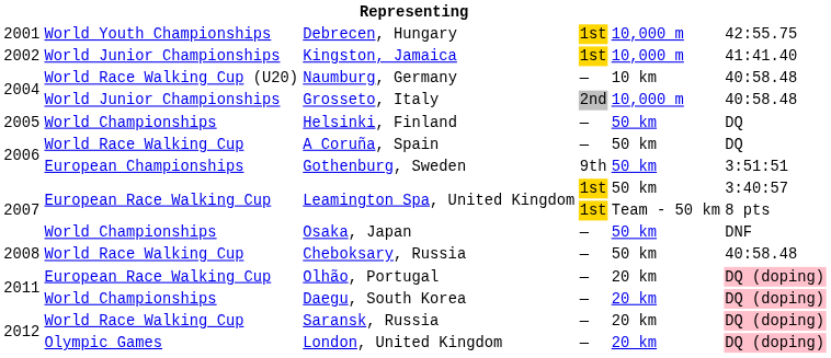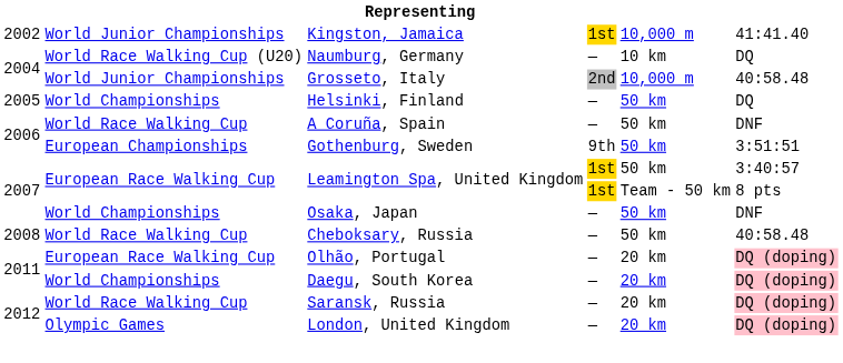 <table>
 <tr>
 <th colspan="6">Representing </th>
-</tr>
-<tr>
-<td>2001</td>
-<td><a href='#'>World Youth Championships</a></td>
-<td><a href='#'>Debrecen</a>, Hungary</td>
-<td bgcolor=gold>1st</td>
-<td><a href='#'>10,000 m</a></td>
-<td>42:55.75</td>
 </tr>
 <tr>
 <td>2002</td>
 <td><a href='#'>World Junior Championships</a></td>
 <td><a href='#'>Kingston, Jamaica</a></td>
 <td bgcolor="gold">1st</td>
 <td><a href='#'>10,000 m</a></td>
 <td>41:41.40</td>
 </tr>
 <tr>
 <td rowspan=2>2004</td>
 <td><a href='#'>World Race Walking Cup</a> (U20)</td>
 <td><a href='#'>Naumburg</a>, Germany</td>
 <td>—</td>
 <td>10 km</td>
-<td>40:58.48</td>
+<td>DQ</td>
 </tr>
 <tr>
 <td><a href='#'>World Junior Championships</a></td>
 <td><a href='#'>Grosseto</a>, Italy</td>
 <td bgcolor=silver>2nd</td>
 <td><a href='#'>10,000 m</a></td>
 <td>40:58.48</td>
 </tr>
 <tr>
 <td>2005</td>
 <td><a href='#'>World Championships</a></td>
 <td><a href='#'>Helsinki</a>, Finland</td>
 <td>—</td>
 <td><a href='#'>50 km</a></td>
 <td>DQ</td>
 </tr>
 <tr>
 <td rowspan=2>2006</td>
 <td><a href='#'>World Race Walking Cup</a></td>
 <td><a href='#'>A Coruña</a>, Spain</td>
 <td>—</td>
 <td>50 km</td>
-<td>DQ</td>
+<td>DNF</td>
 </tr>
 <tr>
 <td><a href='#'>European Championships</a></td>
 <td><a href='#'>Gothenburg</a>, Sweden</td>
 <td>9th</td>
 <td><a href='#'>50 km</a></td>
 <td>3:51:51</td>
 </tr>
 <tr>
 <td rowspan=3>2007</td>
 <td rowspan=2><a href='#'>European Race Walking Cup</a></td>
 <td rowspan=2><a href='#'>Leamington Spa</a>, United Kingdom</td>
 <td bgcolor=gold>1st</td>
 <td>50 km</td>
 <td>3:40:57</td>
 </tr>
 <tr>
 <td bgcolor=gold>1st</td>
 <td>Team - 50 km</td>
 <td>8 pts</td>
 </tr>
 <tr>
 <td><a href='#'>World Championships</a></td>
 <td><a href='#'>Osaka</a>, Japan</td>
 <td>—</td>
 <td><a href='#'>50 km</a></td>
 <td>DNF</td>
 </tr>
 <tr>
 <td>2008</td>
 <td><a href='#'>World Race Walking Cup</a></td>
 <td><a href='#'>Cheboksary</a>, Russia</td>
 <td>—</td>
 <td>50 km</td>
 <td>40:58.48</td>
 </tr>
 <tr>
 <td rowspan=2>2011</td>
 <td><a href='#'>European Race Walking Cup</a></td>
 <td><a href='#'>Olhão</a>, Portugal</td>
 <td>—</td>
 <td>20 km</td>
 <td bgcolor=pink>DQ (doping)</td>
 </tr>
 <tr>
 <td><a href='#'>World Championships</a></td>
 <td><a href='#'>Daegu</a>, South Korea</td>
 <td>—</td>
 <td><a href='#'>20 km</a></td>
 <td bgcolor=pink>DQ (doping)</td>
 </tr>
 <tr>
 <td rowspan=2>2012</td>
 <td><a href='#'>World Race Walking Cup</a></td>
 <td><a href='#'>Saransk</a>, Russia</td>
 <td>—</td>
 <td>20 km</td>
 <td bgcolor=pink>DQ (doping)</td>
 </tr>
 <tr>
 <td><a href='#'>Olympic Games</a></td>
 <td><a href='#'>London</a>, United Kingdom</td>
 <td>—</td>
 <td><a href='#'>20 km</a></td>
 <td bgcolor=pink>DQ (doping)</td>
 </tr>
 </table>
